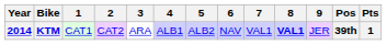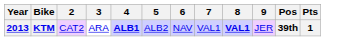 <table class="wikitable" style="text-align:center">
 <tr>
 <th>Year</th>
 <th>Bike</th>
-<th>1</th>
 <th>2</th>
 <th>3</th>
 <th>4</th>
 <th>5</th>
 <th>6</th>
 <th>7</th>
 <th>8</th>
 <th>9</th>
 <th>Pos</th>
 <th>Pts</th>
 </tr>
 <tr>
-<th align="left"><a href='#'>2014</a></th>
+<th align="left"><a href='#'>2013</a></th>
 <th align="left"><a href='#'>KTM</a></th>
-<td style="background:#dfffdf;"><a href='#'>CAT1</a><br></td>
 <td style="background:#efcfff;"><a href='#'>CAT2</a><br></td>
 <td style="background:#ffffff;"><a href='#'>ARA</a><br></td>
-<td style="background:#cfcfff;"><a href='#'>ALB1</a><br></td>
+<td style="background:#cfcfff;"><strong><a href='#'>ALB1</a><br></strong></td>
 <td style="background:#cfcfff;"><a href='#'>ALB2</a><br></td>
 <td style="background:#cfcfff;"><a href='#'>NAV</a><br></td>
 <td style="background:#cfcfff;"><a href='#'>VAL1</a><br></td>
 <td style="background:#cfcfff;"><strong><a href='#'>VAL1</a><br></strong></td>
 <td style="background:#efcfff;"><a href='#'>JER</a><br></td>
 <th style="background:#;">39th</th>
 <th style="background:#;">1</th>
 </tr>
 </table>
